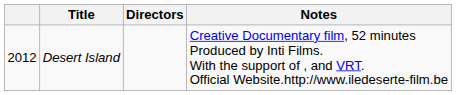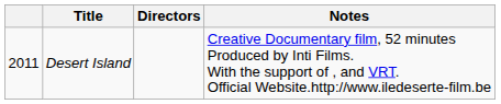 <table class="wikitable sortable">
 <tr>
 <th></th>
 <th>Title</th>
 <th>Directors</th>
 <th class="unsortable">Notes</th>
 </tr>
 <tr>
-<td>2012</td>
+<td>2011</td>
 <td><em>Desert Island</em></td>
 <td></td>
 <td><a href='#'>Creative Documentary film</a>, 52 minutes<br>Produced by Inti Films.<br>With the support of , and <a href='#'>VRT</a>.<br>Official Website.http://www.iledeserte-film.be</td>
 </tr>
 </table>
